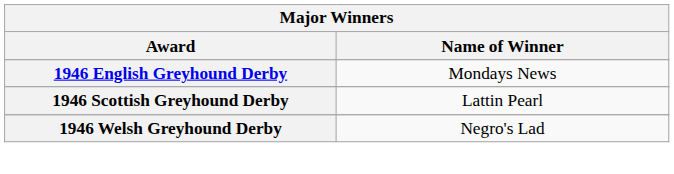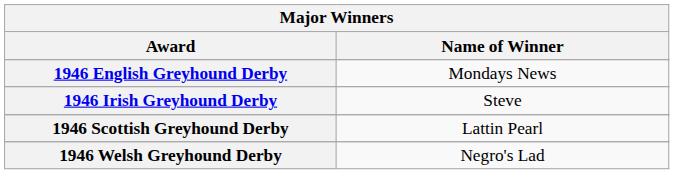 <table class="wikitable">
 <tr>
 <th colspan="2">Major Winners</th>
 </tr>
 <tr>
 <th width=300>Award</th>
 <th width=300>Name of Winner</th>
 </tr>
 <tr>
 </tr>
 <tr align=center>
 <th><a href='#'>1946 English Greyhound Derby</a></th>
 <td>Mondays News </td>
 </tr>
 <tr>
 </tr>
+<tr align=center>
+<th><a href='#'>1946 Irish Greyhound Derby</a></th>
+<td>Steve </td>
+</tr>
 <tr>
 </tr>
 <tr align=center>
 <th>1946 Scottish Greyhound Derby</th>
 <td>Lattin Pearl </td>
 </tr>
 <tr>
 </tr>
 <tr align=center>
 <th>1946 Welsh Greyhound Derby</th>
 <td>Negro's Lad </td>
 </tr>
 </table>
